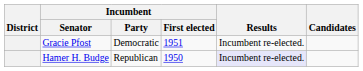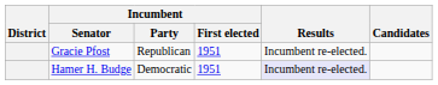 <table class=wikitable>
 <tr valign=bottom>
 <th rowspan=2>District</th>
 <th colspan=3>Incumbent</th>
 <th rowspan=2>Results</th>
 <th rowspan=2>Candidates</th>
 </tr>
 <tr>
 <th>Senator</th>
 <th>Party</th>
 <th>First elected</th>
 </tr>
 <tr>
 <th></th>
 <td><a href='#'>Gracie Pfost</a></td>
-<td>Democratic</td>
+<td>Republican</td>
 <td><a href='#'>1951</a></td>
 <td>Incumbent re-elected.</td>
 <td nowrap></td>
 </tr>
 <tr>
 <th></th>
 <td><a href='#'>Hamer H. Budge</a></td>
-<td>Republican</td>
-<td><a href='#'>1950</a></td>
+<td>Democratic</td>
+<td><a href='#'>1951</a></td>
 <td style="background: lavender;">Incumbent re-elected.</td>
 <td nowrap></td>
 </tr>
 </table>
